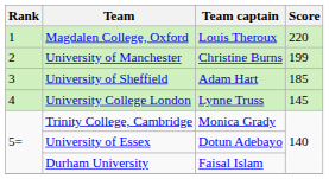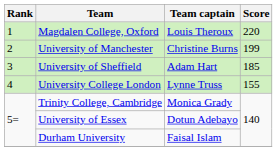 <table class="wikitable">
 <tr>
 <th>Rank</th>
 <th>Team</th>
 <th>Team captain</th>
 <th>Score</th>
 </tr>
 <tr bgcolor="#D0F0C0">
 <td>1</td>
 <td><a href='#'>Magdalen College, Oxford</a></td>
 <td><a href='#'>Louis Theroux</a></td>
 <td>220</td>
 </tr>
 <tr bgcolor="#D0F0C0">
 <td>2</td>
 <td><a href='#'>University of Manchester</a></td>
 <td><a href='#'>Christine Burns</a></td>
 <td>199</td>
 </tr>
 <tr bgcolor="#D0F0C0">
 <td>3</td>
 <td><a href='#'>University of Sheffield</a></td>
 <td><a href='#'>Adam Hart</a></td>
 <td>185</td>
 </tr>
 <tr bgcolor="#D0F0C0">
 <td>4</td>
 <td><a href='#'>University College London</a></td>
 <td><a href='#'>Lynne Truss</a></td>
-<td>145</td>
+<td>155</td>
 </tr>
 <tr>
 <td rowspan="3">5=</td>
 <td><a href='#'>Trinity College, Cambridge</a></td>
 <td><a href='#'>Monica Grady</a></td>
 <td rowspan="3">140</td>
 </tr>
 <tr>
 <td><a href='#'>University of Essex</a></td>
 <td><a href='#'>Dotun Adebayo</a></td>
 </tr>
 <tr>
 <td><a href='#'>Durham University</a></td>
 <td><a href='#'>Faisal Islam</a></td>
 </tr>
 <tr>
 </tr>
 </table>
